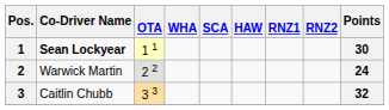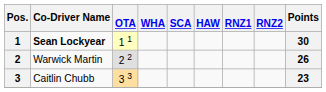 <table class="wikitable" style=font-size:85%;>
 <tr>
 <th>Pos.</th>
 <th>Co-Driver Name</th>
 <th><br><a href='#'>OTA</a></th>
 <th><br><a href='#'>WHA</a></th>
 <th><br><a href='#'>SCA</a></th>
 <th><br><a href='#'>HAW</a></th>
 <th><br><a href='#'>RNZ1</a></th>
 <th><br><a href='#'>RNZ2</a></th>
 <th>Points</th>
 </tr>
 <tr>
 <th>1</th>
 <td><strong> Sean Lockyear</strong></td>
 <td align=center style=background:#ffffbf;>1 <sup>1</sup></td>
 <td align=center style=background:#;></td>
 <td align=center style=background:#;></td>
 <td align=center style=background:#;></td>
 <td align=center style=background:#;></td>
 <td align=center style=background:#;></td>
 <th>30</th>
 </tr>
 <tr>
 <th>2</th>
 <td> Warwick Martin</td>
 <td align=center style=background:#dfdfdf;>2 <sup>2</sup></td>
 <td align=center style=background:#;></td>
 <td align=center style=background:#;></td>
 <td align=center style=background:#;></td>
 <td align=center style=background:#;></td>
 <td align=center style=background:#;></td>
-<th>24</th>
+<th>26</th>
 </tr>
 <tr>
 <th>3</th>
 <td> Caitlin Chubb</td>
 <td align=center style=background:#ffdf9f;>3 <sup>3</sup></td>
 <td align=center style=background:#;></td>
 <td align=center style=background:#;></td>
 <td align=center style=background:#;></td>
 <td align=center style=background:#;></td>
 <td align=center style=background:#;></td>
-<th>32</th>
+<th>23</th>
 </tr>
 <tr>
 </tr>
 </table>
